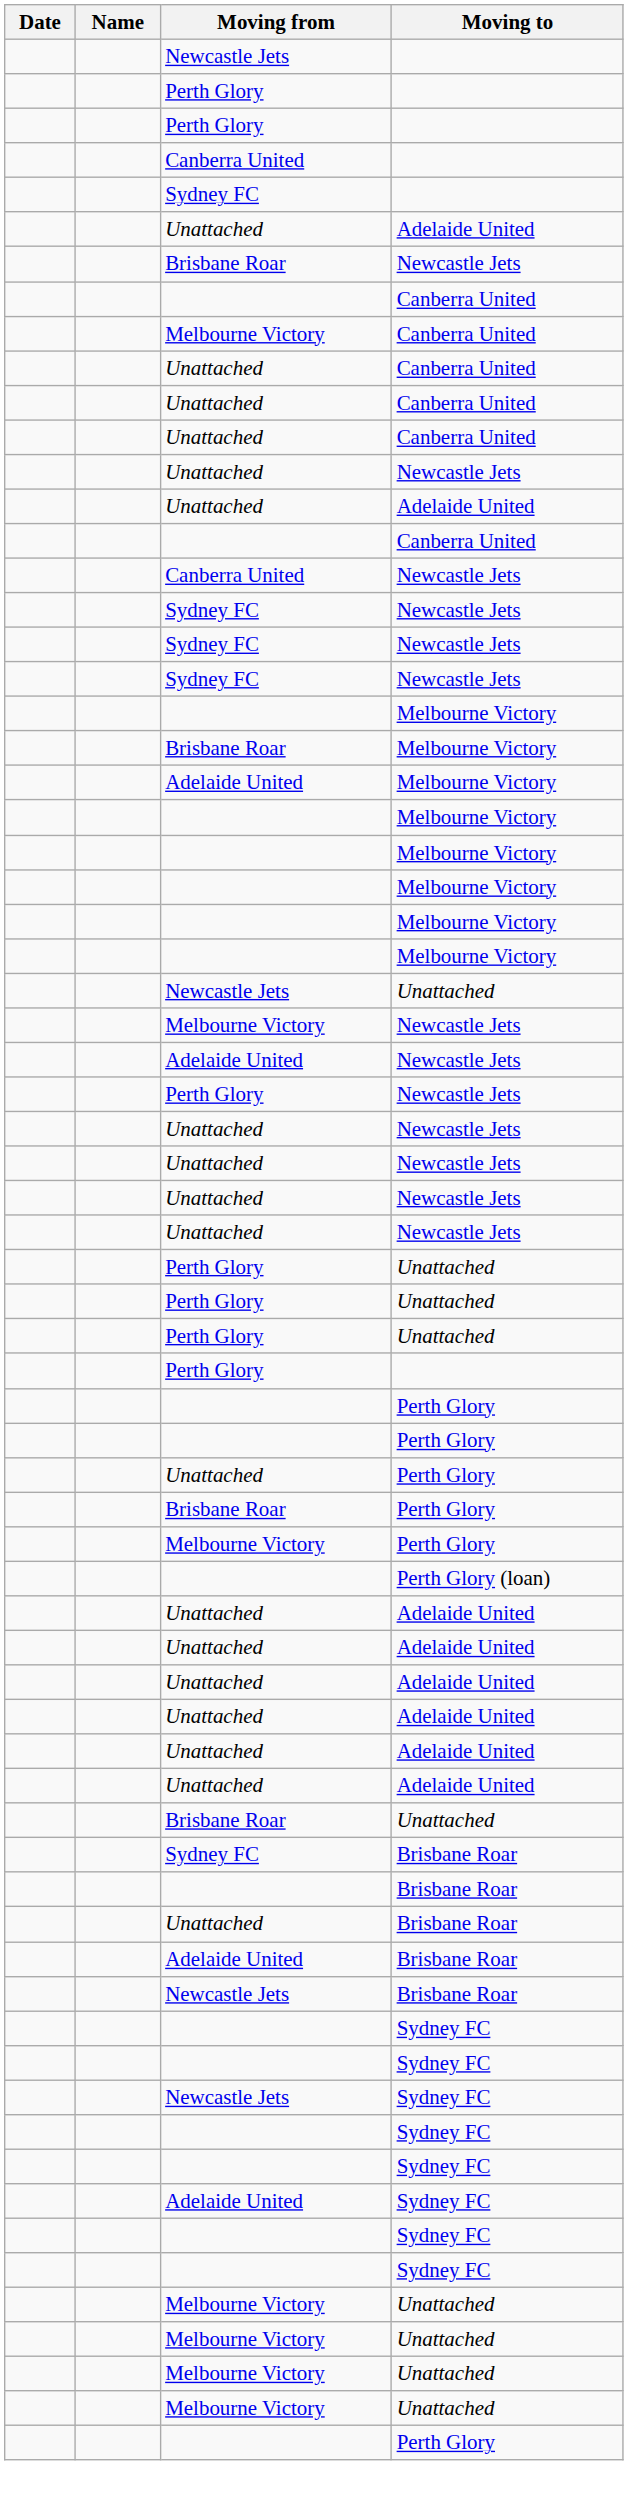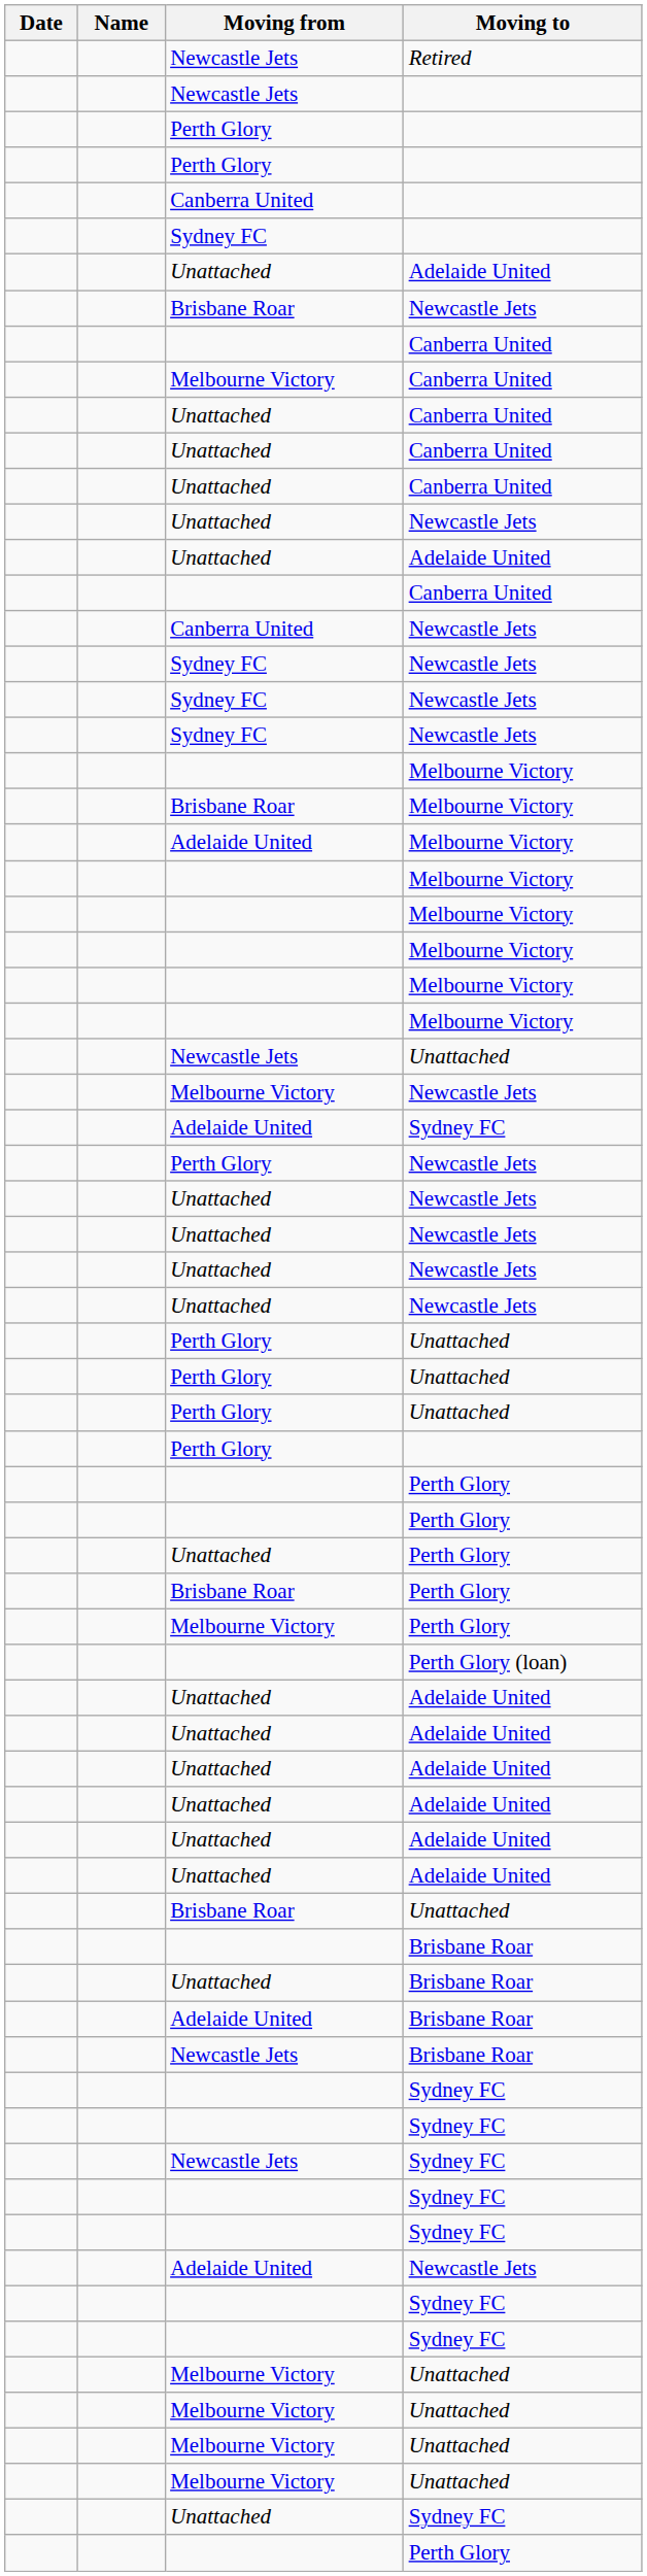 <table class="wikitable sortable" style="width:72%; font-size:95%; ">
 <tr>
 <th>Date</th>
 <th>Name</th>
 <th>Moving from</th>
 <th>Moving to</th>
+</tr>
+<tr>
+<td></td>
+<td></td>
+<td><a href='#'>Newcastle Jets</a></td>
+<td><em>Retired</em></td>
 </tr>
 <tr>
 <td></td>
 <td></td>
 <td><a href='#'>Newcastle Jets</a></td>
 <td></td>
 </tr>
 <tr>
 <td></td>
 <td></td>
 <td><a href='#'>Perth Glory</a></td>
 <td></td>
 </tr>
 <tr>
 <td></td>
 <td></td>
 <td><a href='#'>Perth Glory</a></td>
 <td></td>
 </tr>
 <tr>
 <td></td>
 <td></td>
 <td><a href='#'>Canberra United</a></td>
 <td></td>
 </tr>
 <tr>
 <td></td>
 <td></td>
 <td><a href='#'>Sydney FC</a></td>
 <td></td>
 </tr>
 <tr>
 <td></td>
 <td></td>
 <td><em>Unattached</em></td>
 <td><a href='#'>Adelaide United</a></td>
 </tr>
 <tr>
 <td></td>
 <td></td>
 <td><a href='#'>Brisbane Roar</a></td>
 <td><a href='#'>Newcastle Jets</a></td>
 </tr>
 <tr>
 <td></td>
 <td></td>
 <td></td>
 <td><a href='#'>Canberra United</a></td>
 </tr>
 <tr>
 <td></td>
 <td></td>
 <td><a href='#'>Melbourne Victory</a></td>
 <td><a href='#'>Canberra United</a></td>
 </tr>
 <tr>
 <td></td>
 <td></td>
 <td><em>Unattached</em></td>
 <td><a href='#'>Canberra United</a></td>
 </tr>
 <tr>
 <td></td>
 <td></td>
 <td><em>Unattached</em></td>
 <td><a href='#'>Canberra United</a></td>
 </tr>
 <tr>
 <td></td>
 <td></td>
 <td><em>Unattached</em></td>
 <td><a href='#'>Canberra United</a></td>
 </tr>
 <tr>
 <td></td>
 <td></td>
 <td><em>Unattached</em></td>
 <td><a href='#'>Newcastle Jets</a></td>
 </tr>
 <tr>
 <td></td>
 <td></td>
 <td><em>Unattached</em></td>
 <td><a href='#'>Adelaide United</a></td>
 </tr>
 <tr>
 <td></td>
 <td></td>
 <td></td>
 <td><a href='#'>Canberra United</a></td>
 </tr>
 <tr>
 <td></td>
 <td></td>
 <td><a href='#'>Canberra United</a></td>
 <td><a href='#'>Newcastle Jets</a></td>
 </tr>
 <tr>
 <td></td>
 <td></td>
 <td><a href='#'>Sydney FC</a></td>
 <td><a href='#'>Newcastle Jets</a></td>
 </tr>
 <tr>
 <td></td>
 <td></td>
 <td><a href='#'>Sydney FC</a></td>
 <td><a href='#'>Newcastle Jets</a></td>
 </tr>
 <tr>
 <td></td>
 <td></td>
 <td><a href='#'>Sydney FC</a></td>
 <td><a href='#'>Newcastle Jets</a></td>
 </tr>
 <tr>
 <td></td>
 <td></td>
 <td></td>
 <td><a href='#'>Melbourne Victory</a></td>
 </tr>
 <tr>
 <td></td>
 <td></td>
 <td><a href='#'>Brisbane Roar</a></td>
 <td><a href='#'>Melbourne Victory</a></td>
 </tr>
 <tr>
 <td></td>
 <td></td>
 <td><a href='#'>Adelaide United</a></td>
 <td><a href='#'>Melbourne Victory</a></td>
 </tr>
 <tr>
 <td></td>
 <td></td>
 <td></td>
 <td><a href='#'>Melbourne Victory</a></td>
 </tr>
 <tr>
 <td></td>
 <td></td>
 <td></td>
 <td><a href='#'>Melbourne Victory</a></td>
 </tr>
 <tr>
 <td></td>
 <td></td>
 <td></td>
 <td><a href='#'>Melbourne Victory</a></td>
 </tr>
 <tr>
 <td></td>
 <td></td>
 <td></td>
 <td><a href='#'>Melbourne Victory</a></td>
 </tr>
 <tr>
 <td></td>
 <td></td>
 <td></td>
 <td><a href='#'>Melbourne Victory</a></td>
 </tr>
 <tr>
 <td></td>
 <td></td>
 <td><a href='#'>Newcastle Jets</a></td>
 <td><em>Unattached</em></td>
 </tr>
 <tr>
 <td></td>
 <td></td>
 <td><a href='#'>Melbourne Victory</a></td>
 <td><a href='#'>Newcastle Jets</a></td>
 </tr>
 <tr>
 <td></td>
 <td></td>
 <td><a href='#'>Adelaide United</a></td>
-<td><a href='#'>Newcastle Jets</a></td>
+<td><a href='#'>Sydney FC</a></td>
 </tr>
 <tr>
 <td></td>
 <td></td>
 <td><a href='#'>Perth Glory</a></td>
 <td><a href='#'>Newcastle Jets</a></td>
 </tr>
 <tr>
 <td></td>
 <td></td>
 <td><em>Unattached</em></td>
 <td><a href='#'>Newcastle Jets</a></td>
 </tr>
 <tr>
 <td></td>
 <td></td>
 <td><em>Unattached</em></td>
 <td><a href='#'>Newcastle Jets</a></td>
 </tr>
 <tr>
 <td></td>
 <td></td>
 <td><em>Unattached</em></td>
 <td><a href='#'>Newcastle Jets</a></td>
 </tr>
 <tr>
 <td></td>
 <td></td>
 <td><em>Unattached</em></td>
 <td><a href='#'>Newcastle Jets</a></td>
 </tr>
 <tr>
 <td></td>
 <td></td>
 <td><a href='#'>Perth Glory</a></td>
 <td><em>Unattached</em></td>
 </tr>
 <tr>
 <td></td>
 <td></td>
 <td><a href='#'>Perth Glory</a></td>
 <td><em>Unattached</em></td>
 </tr>
 <tr>
 <td></td>
 <td></td>
 <td><a href='#'>Perth Glory</a></td>
 <td><em>Unattached</em></td>
 </tr>
 <tr>
 <td></td>
 <td></td>
 <td><a href='#'>Perth Glory</a></td>
 <td></td>
 </tr>
 <tr>
 <td></td>
 <td></td>
 <td></td>
 <td><a href='#'>Perth Glory</a></td>
 </tr>
 <tr>
 <td></td>
 <td></td>
 <td></td>
 <td><a href='#'>Perth Glory</a></td>
 </tr>
 <tr>
 <td></td>
 <td></td>
 <td><em>Unattached</em></td>
 <td><a href='#'>Perth Glory</a></td>
 </tr>
 <tr>
 <td></td>
 <td></td>
 <td><a href='#'>Brisbane Roar</a></td>
 <td><a href='#'>Perth Glory</a></td>
 </tr>
 <tr>
 <td></td>
 <td></td>
 <td><a href='#'>Melbourne Victory</a></td>
 <td><a href='#'>Perth Glory</a></td>
 </tr>
 <tr>
 <td></td>
 <td></td>
 <td></td>
 <td><a href='#'>Perth Glory</a> (loan)</td>
 </tr>
 <tr>
 <td></td>
 <td></td>
 <td><em>Unattached</em></td>
 <td><a href='#'>Adelaide United</a></td>
 </tr>
 <tr>
 <td></td>
 <td></td>
 <td><em>Unattached</em></td>
 <td><a href='#'>Adelaide United</a></td>
 </tr>
 <tr>
 <td></td>
 <td></td>
 <td><em>Unattached</em></td>
 <td><a href='#'>Adelaide United</a></td>
 </tr>
 <tr>
 <td></td>
 <td></td>
 <td><em>Unattached</em></td>
 <td><a href='#'>Adelaide United</a></td>
 </tr>
 <tr>
 <td></td>
 <td></td>
 <td><em>Unattached</em></td>
 <td><a href='#'>Adelaide United</a></td>
 </tr>
 <tr>
 <td></td>
 <td></td>
 <td><em>Unattached</em></td>
 <td><a href='#'>Adelaide United</a></td>
 </tr>
 <tr>
 <td></td>
 <td></td>
 <td><a href='#'>Brisbane Roar</a></td>
 <td><em>Unattached</em></td>
 </tr>
 <tr>
 <td></td>
 <td></td>
-<td><a href='#'>Sydney FC</a></td>
-<td><a href='#'>Brisbane Roar</a></td>
-</tr>
-<tr>
-<td></td>
-<td></td>
 <td></td>
 <td><a href='#'>Brisbane Roar</a></td>
 </tr>
 <tr>
 <td></td>
 <td></td>
 <td><em>Unattached</em></td>
 <td><a href='#'>Brisbane Roar</a></td>
 </tr>
 <tr>
 <td></td>
 <td></td>
 <td><a href='#'>Adelaide United</a></td>
 <td><a href='#'>Brisbane Roar</a></td>
 </tr>
 <tr>
 <td></td>
 <td></td>
 <td><a href='#'>Newcastle Jets</a></td>
 <td><a href='#'>Brisbane Roar</a></td>
 </tr>
 <tr>
 <td></td>
 <td></td>
 <td></td>
 <td><a href='#'>Sydney FC</a></td>
 </tr>
 <tr>
 <td></td>
 <td></td>
 <td></td>
 <td><a href='#'>Sydney FC</a></td>
 </tr>
 <tr>
 <td></td>
 <td></td>
 <td><a href='#'>Newcastle Jets</a></td>
 <td><a href='#'>Sydney FC</a></td>
 </tr>
 <tr>
 <td></td>
 <td></td>
 <td></td>
 <td><a href='#'>Sydney FC</a></td>
 </tr>
 <tr>
 <td></td>
 <td></td>
 <td></td>
 <td><a href='#'>Sydney FC</a></td>
 </tr>
 <tr>
 <td></td>
 <td></td>
 <td><a href='#'>Adelaide United</a></td>
-<td><a href='#'>Sydney FC</a></td>
+<td><a href='#'>Newcastle Jets</a></td>
 </tr>
 <tr>
 <td></td>
 <td></td>
 <td></td>
 <td><a href='#'>Sydney FC</a></td>
 </tr>
 <tr>
 <td></td>
 <td></td>
 <td></td>
 <td><a href='#'>Sydney FC</a></td>
 </tr>
 <tr>
 <td></td>
 <td></td>
 <td><a href='#'>Melbourne Victory</a></td>
 <td><em>Unattached</em></td>
 </tr>
 <tr>
 <td></td>
 <td></td>
 <td><a href='#'>Melbourne Victory</a></td>
 <td><em>Unattached</em></td>
 </tr>
 <tr>
 <td></td>
 <td></td>
 <td><a href='#'>Melbourne Victory</a></td>
 <td><em>Unattached</em></td>
 </tr>
 <tr>
 <td></td>
 <td></td>
 <td><a href='#'>Melbourne Victory</a></td>
 <td><em>Unattached</em></td>
 </tr>
 <tr>
 <td></td>
 <td></td>
+<td><em>Unattached</em></td>
+<td><a href='#'>Sydney FC</a></td>
+</tr>
+<tr>
+<td></td>
+<td></td>
 <td></td>
 <td><a href='#'>Perth Glory</a></td>
 </tr>
 </table>
